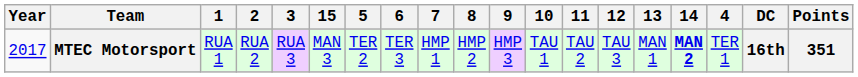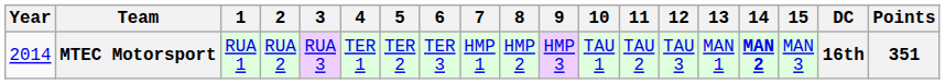 <table class="wikitable" style="text-align:center; font-size:85%">
 <tr>
 <th>Year</th>
 <th>Team</th>
 <th>1</th>
 <th>2</th>
 <th>3</th>
-<th>15</th>
+<th>4</th>
 <th>5</th>
 <th>6</th>
 <th>7</th>
 <th>8</th>
 <th>9</th>
 <th>10</th>
 <th>11</th>
 <th>12</th>
 <th>13</th>
 <th>14</th>
-<th>4</th>
+<th>15</th>
 <th>DC</th>
 <th>Points</th>
 </tr>
 <tr>
-<td><a href='#'>2017</a></td>
+<td><a href='#'>2014</a></td>
 <th nowrap>MTEC Motorsport</th>
 <td style="background:#DFFFDF;"><a href='#'>RUA<br>1</a><br></td>
 <td style="background:#DFFFDF;"><a href='#'>RUA<br>2</a><br></td>
 <td style="background:#EFCFFF;"><a href='#'>RUA<br>3</a><br></td>
-<td style="background:#DFFFDF;"><a href='#'>MAN<br>3</a><br></td>
+<td style="background:#DFFFDF;"><a href='#'>TER<br>1</a><br></td>
 <td style="background:#DFFFDF;"><a href='#'>TER<br>2</a><br></td>
 <td style="background:#DFFFDF;"><a href='#'>TER<br>3</a><br></td>
 <td style="background:#DFFFDF;"><a href='#'>HMP<br>1</a><br></td>
 <td style="background:#DFFFDF;"><a href='#'>HMP<br>2</a><br></td>
 <td style="background:#EFCFFF;"><a href='#'>HMP<br>3</a><br></td>
 <td style="background:#DFFFDF;"><a href='#'>TAU<br>1</a><br></td>
 <td style="background:#DFFFDF;"><a href='#'>TAU<br>2</a><br></td>
 <td style="background:#DFFFDF;"><a href='#'>TAU<br>3</a><br></td>
 <td style="background:#DFFFDF;"><a href='#'>MAN<br>1</a><br></td>
 <td style="background:#DFFFDF;"><strong><a href='#'>MAN<br>2</a><br></strong></td>
-<td style="background:#DFFFDF;"><a href='#'>TER<br>1</a><br></td>
+<td style="background:#DFFFDF;"><a href='#'>MAN<br>3</a><br></td>
 <th>16th</th>
 <th>351</th>
 </tr>
 </table>
